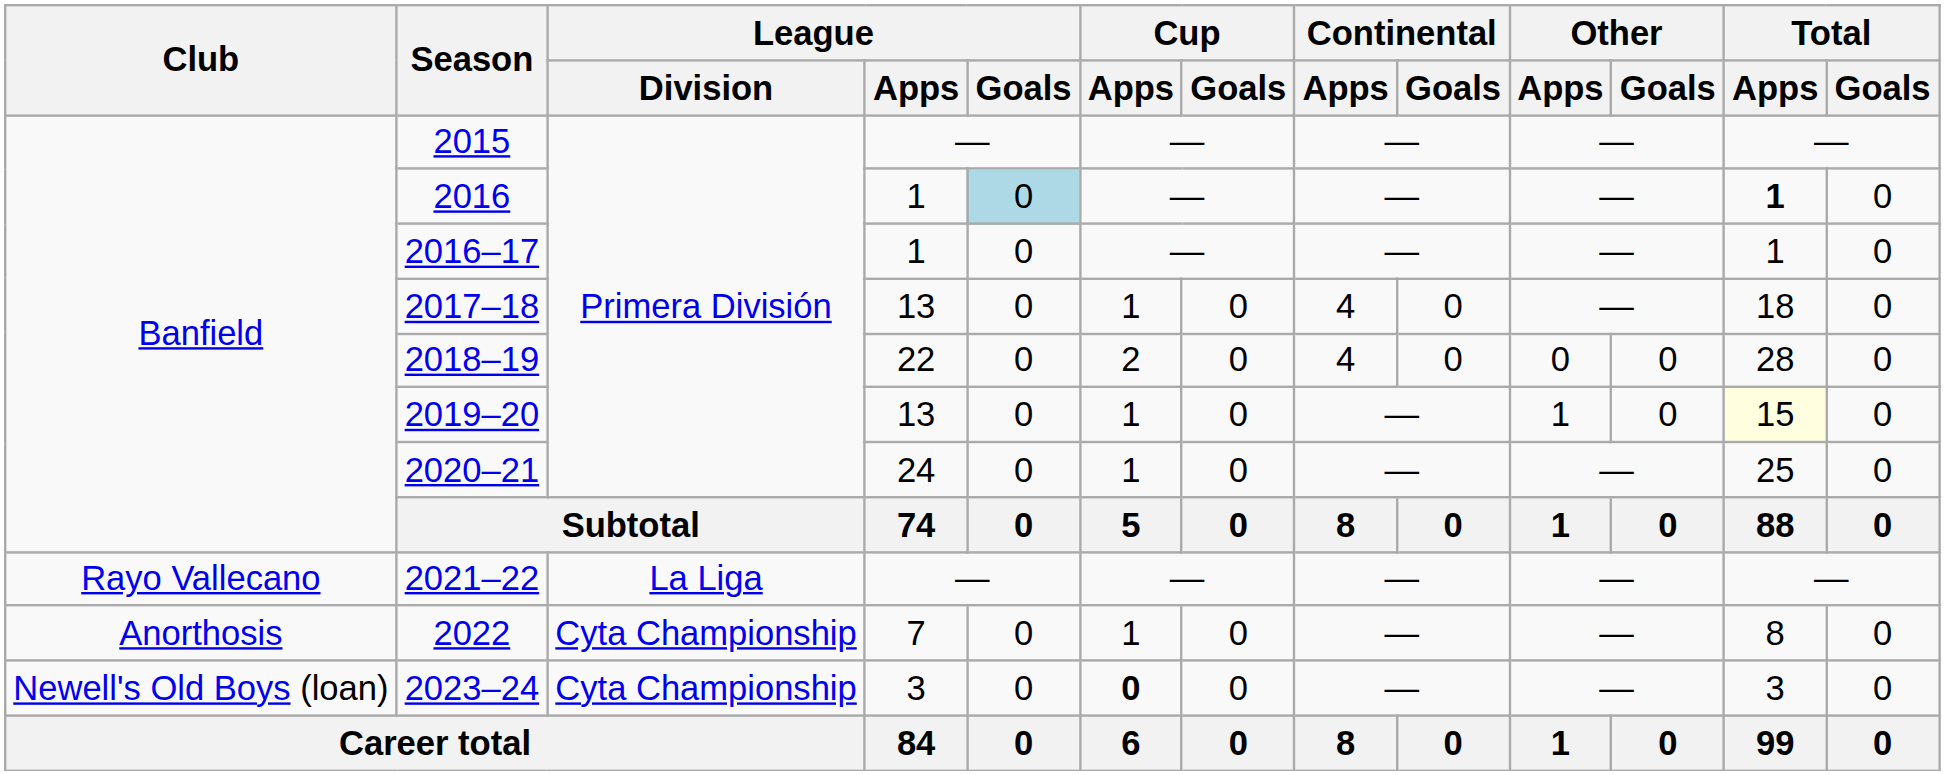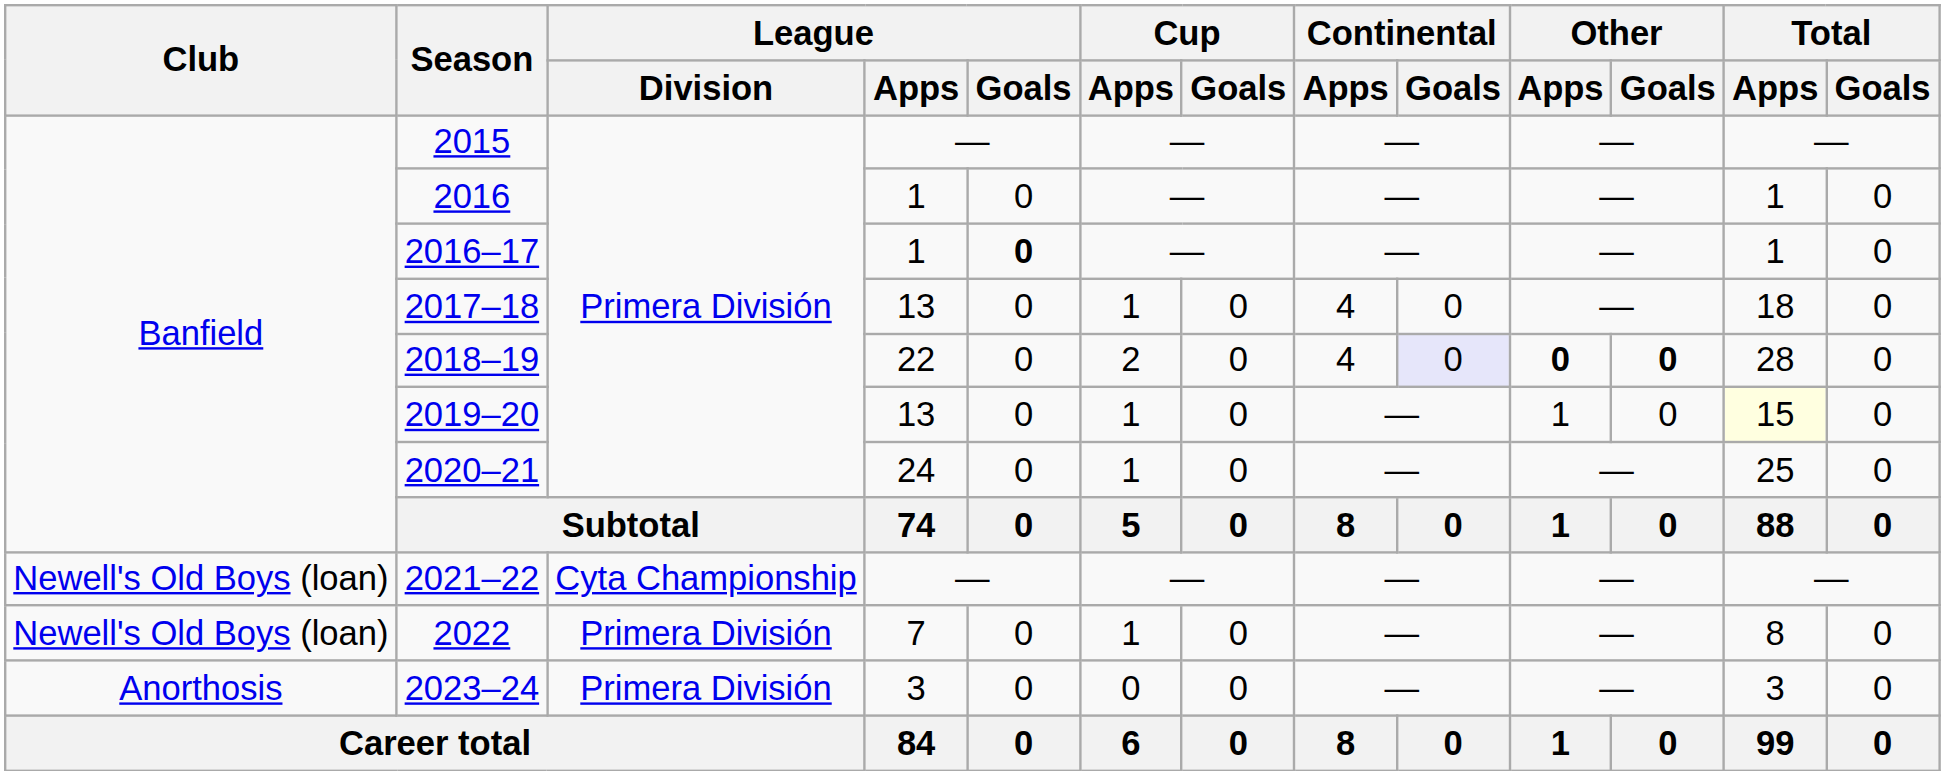 <table class="wikitable" style="font-size:90%; text-align: center">
 <tr>
 <th rowspan="2">Club</th>
 <th rowspan="2">Season</th>
 <th colspan="3">League</th>
 <th colspan="2">Cup</th>
 <th colspan="2">Continental</th>
 <th colspan="2">Other</th>
 <th colspan="2">Total</th>
 </tr>
 <tr>
 <th>Division</th>
 <th>Apps</th>
 <th>Goals</th>
 <th>Apps</th>
 <th>Goals</th>
 <th>Apps</th>
 <th>Goals</th>
 <th>Apps</th>
 <th>Goals</th>
 <th>Apps</th>
 <th>Goals</th>
 </tr>
 <tr>
 <td rowspan="8"><a href='#'>Banfield</a></td>
 <td><a href='#'>2015</a></td>
 <td rowspan="7"><a href='#'>Primera División</a></td>
 <td colspan="2">—</td>
 <td colspan="2">—</td>
 <td colspan="2">—</td>
 <td colspan="2">—</td>
 <td colspan="2">—</td>
 </tr>
 <tr>
 <td><a href='#'>2016</a></td>
 <td>1</td>
-<td style="background: lightblue;">0</td>
+<td>0</td>
 <td colspan="2">—</td>
 <td colspan="2">—</td>
 <td colspan="2">—</td>
-<td><strong>1</strong></td>
+<td>1</td>
 <td>0</td>
 </tr>
 <tr>
 <td><a href='#'>2016–17</a></td>
 <td>1</td>
-<td>0</td>
+<td><strong>0</strong></td>
 <td colspan="2">—</td>
 <td colspan="2">—</td>
 <td colspan="2">—</td>
 <td>1</td>
 <td>0</td>
 </tr>
 <tr>
 <td><a href='#'>2017–18</a></td>
 <td>13</td>
 <td>0</td>
 <td>1</td>
 <td>0</td>
 <td>4</td>
 <td>0</td>
 <td colspan="2">—</td>
 <td>18</td>
 <td>0</td>
 </tr>
 <tr>
 <td><a href='#'>2018–19</a></td>
 <td>22</td>
 <td>0</td>
 <td>2</td>
 <td>0</td>
 <td>4</td>
-<td>0</td>
-<td>0</td>
-<td>0</td>
+<td style="background: lavender;">0</td>
+<td><strong>0</strong></td>
+<td><strong>0</strong></td>
 <td>28</td>
 <td>0</td>
 </tr>
 <tr>
 <td><a href='#'>2019–20</a></td>
 <td>13</td>
 <td>0</td>
 <td>1</td>
 <td>0</td>
 <td colspan="2">—</td>
 <td>1</td>
 <td>0</td>
 <td style="background: lightyellow;">15</td>
 <td>0</td>
 </tr>
 <tr>
 <td><a href='#'>2020–21</a></td>
 <td>24</td>
 <td>0</td>
 <td>1</td>
 <td>0</td>
 <td colspan="2">—</td>
 <td colspan="2">—</td>
 <td>25</td>
 <td>0</td>
 </tr>
 <tr>
 <th colspan="2">Subtotal</th>
 <th>74</th>
 <th>0</th>
 <th>5</th>
 <th>0</th>
 <th>8</th>
 <th>0</th>
 <th>1</th>
 <th>0</th>
 <th>88</th>
 <th>0</th>
 </tr>
 <tr>
-<td><a href='#'>Rayo Vallecano</a></td>
+<td><a href='#'>Newell's Old Boys</a> (loan)</td>
 <td><a href='#'>2021–22</a></td>
-<td><a href='#'>La Liga</a></td>
+<td><a href='#'>Cyta Championship</a></td>
 <td colspan="2">—</td>
 <td colspan="2">—</td>
 <td colspan="2">—</td>
 <td colspan="2">—</td>
 <td colspan="2">—</td>
 </tr>
 <tr>
-<td><a href='#'>Anorthosis</a></td>
+<td><a href='#'>Newell's Old Boys</a> (loan)</td>
 <td><a href='#'>2022</a></td>
-<td><a href='#'>Cyta Championship</a></td>
+<td><a href='#'>Primera División</a></td>
 <td>7</td>
 <td>0</td>
 <td>1</td>
 <td>0</td>
 <td colspan="2">—</td>
 <td colspan="2">—</td>
 <td>8</td>
 <td>0</td>
 </tr>
 <tr>
-<td><a href='#'>Newell's Old Boys</a> (loan)</td>
+<td><a href='#'>Anorthosis</a></td>
 <td><a href='#'>2023–24</a></td>
-<td><a href='#'>Cyta Championship</a></td>
+<td><a href='#'>Primera División</a></td>
 <td>3</td>
 <td>0</td>
-<td><strong>0</strong></td>
+<td>0</td>
 <td>0</td>
 <td colspan="2">—</td>
 <td colspan="2">—</td>
 <td>3</td>
 <td>0</td>
 </tr>
 <tr>
 <th colspan="3">Career total</th>
 <th>84</th>
 <th>0</th>
 <th>6</th>
 <th>0</th>
 <th>8</th>
 <th>0</th>
 <th>1</th>
 <th>0</th>
 <th>99</th>
 <th>0</th>
 </tr>
 </table>
